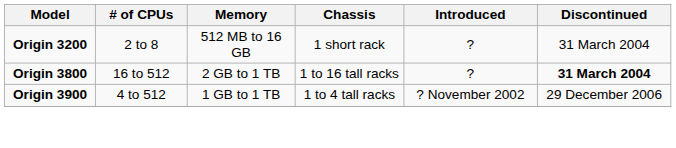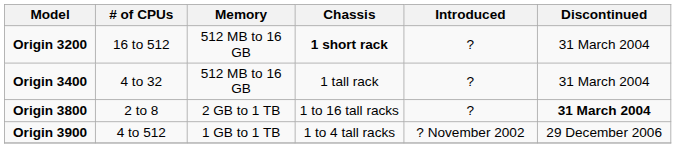 <table class="wikitable" style=text-align:center>
 <tr>
 <th width="100">Model</th>
 <th width="100"># of CPUs</th>
 <th width="120">Memory</th>
 <th width="120">Chassis</th>
 <th width="150">Introduced</th>
 <th width="150">Discontinued</th>
 </tr>
 <tr>
 <td><strong>Origin 3200</strong></td>
-<td>2 to 8</td>
+<td>16 to 512</td>
 <td>512 MB to 16 GB</td>
-<td>1 short rack</td>
+<td><strong>1 short rack</strong></td>
+<td>?</td>
+<td>31 March 2004</td>
+</tr>
+<tr>
+<td><strong>Origin 3400</strong></td>
+<td>4 to 32</td>
+<td>512 MB to 16 GB</td>
+<td>1 tall rack</td>
 <td>?</td>
 <td>31 March 2004</td>
 </tr>
 <tr>
 <td><strong>Origin 3800</strong></td>
-<td>16 to 512</td>
+<td>2 to 8</td>
 <td>2 GB to 1 TB</td>
 <td>1 to 16 tall racks</td>
 <td>?</td>
 <td><strong>31 March 2004</strong></td>
 </tr>
 <tr>
 <td><strong>Origin 3900</strong></td>
 <td>4 to 512</td>
 <td>1 GB to 1 TB</td>
 <td>1 to 4 tall racks</td>
 <td>? November 2002</td>
 <td>29 December 2006</td>
 </tr>
 <tr>
 </tr>
 </table>
